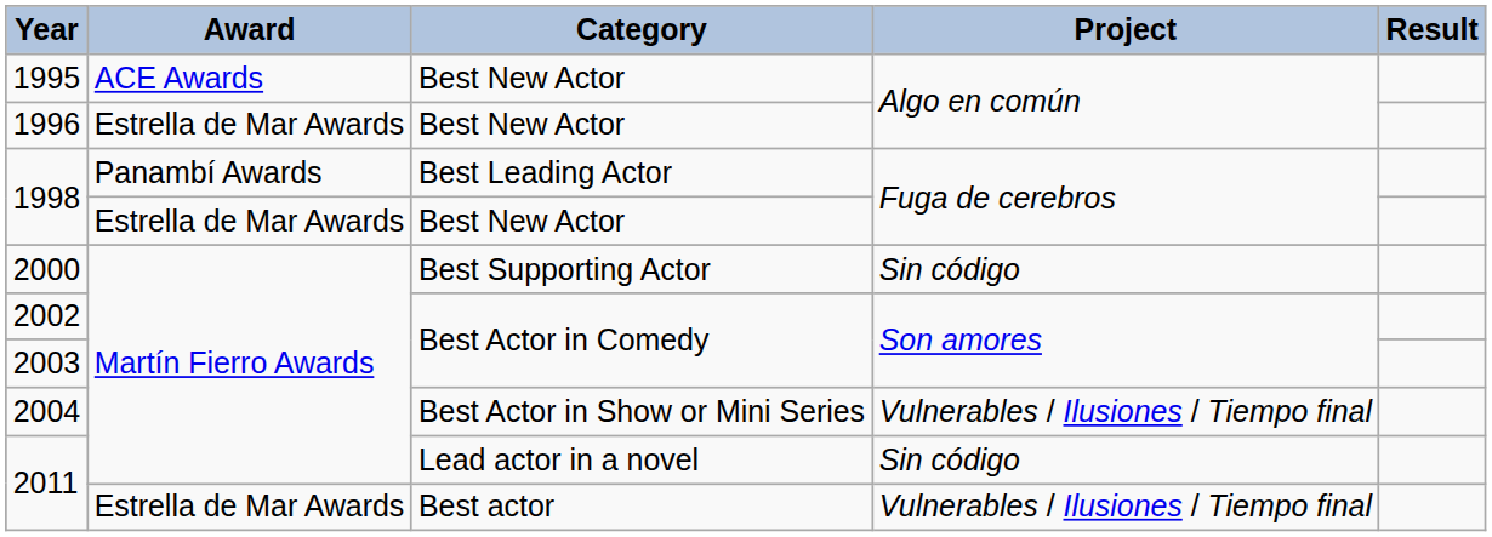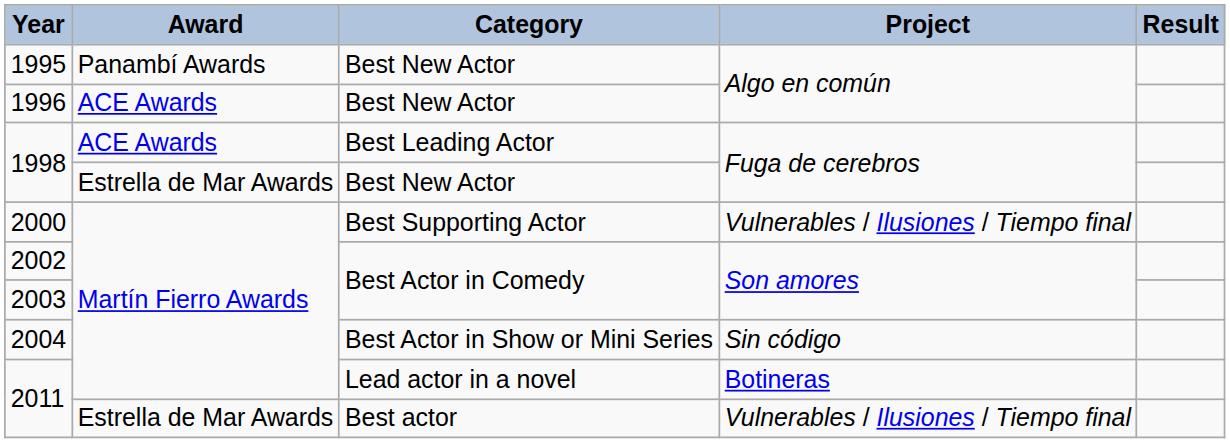 <table class="wikitable" style="font-size:90%;">
 <tr>
 <th style="background:#B0C4DE;">Year</th>
 <th style="background:#B0C4DE;">Award</th>
 <th style="background:#B0C4DE;">Category</th>
 <th style="background:#B0C4DE;">Project</th>
 <th style="background:#B0C4DE;">Result</th>
 </tr>
 <tr>
 <td>1995</td>
-<td><a href='#'>ACE Awards</a></td>
+<td>Panambí Awards</td>
 <td>Best New Actor</td>
 <td rowspan="2"><em>Algo en común</em></td>
 <td></td>
 </tr>
 <tr>
 <td>1996</td>
-<td>Estrella de Mar Awards</td>
+<td><a href='#'>ACE Awards</a></td>
 <td>Best New Actor</td>
 <td></td>
 </tr>
 <tr>
 <td rowspan="2">1998</td>
-<td>Panambí Awards</td>
+<td><a href='#'>ACE Awards</a></td>
 <td>Best Leading Actor</td>
 <td rowspan="2"><em>Fuga de cerebros</em></td>
 <td></td>
 </tr>
 <tr>
 <td>Estrella de Mar Awards</td>
 <td>Best New Actor</td>
 <td></td>
 </tr>
 <tr>
 <td>2000</td>
 <td rowspan="5"><a href='#'>Martín Fierro Awards</a></td>
 <td>Best Supporting Actor</td>
-<td><em>Sin código</em></td>
+<td><em>Vulnerables</em> / <em><a href='#'>Ilusiones</a></em> / <em>Tiempo final</em></td>
 <td></td>
 </tr>
 <tr>
 <td>2002</td>
 <td rowspan="2">Best Actor in Comedy</td>
 <td rowspan="2"><em><a href='#'>Son amores</a></em></td>
 <td></td>
 </tr>
 <tr>
 <td>2003</td>
 <td></td>
 </tr>
 <tr>
 <td>2004</td>
 <td>Best Actor in Show or Mini Series</td>
-<td><em>Vulnerables</em> / <em><a href='#'>Ilusiones</a></em> / <em>Tiempo final</em></td>
+<td><em>Sin código</em></td>
 <td></td>
 </tr>
 <tr>
 <td rowspan="2">2011</td>
 <td>Lead actor in a novel</td>
-<td><em>Sin código</em></td>
+<td><a href='#'>Botineras</a></td>
 <td></td>
 </tr>
 <tr>
 <td>Estrella de Mar Awards</td>
 <td>Best actor</td>
 <td><em>Vulnerables</em> / <em><a href='#'>Ilusiones</a></em> / <em>Tiempo final</em></td>
 <td></td>
 </tr>
 </table>
